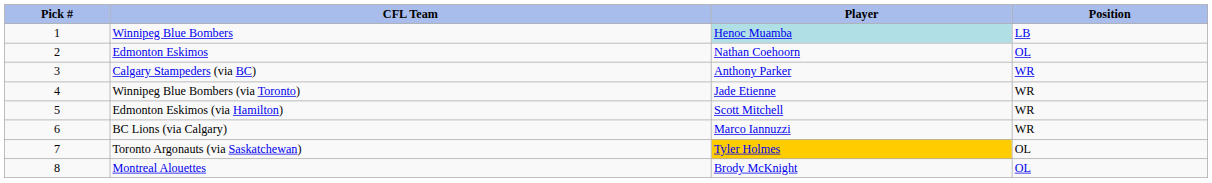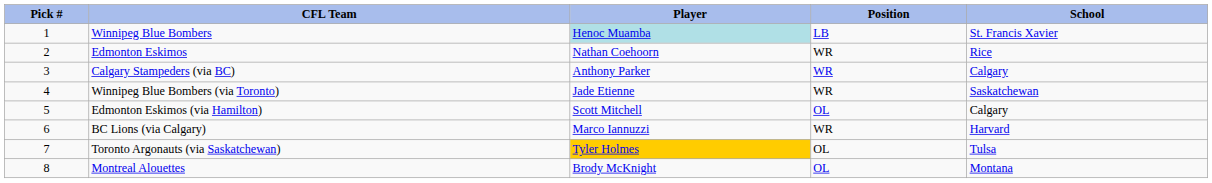 <table class="wikitable" style="width: 100%">
 <tr>
 <th style="background:#A8BDEC;" width=7%>Pick #</th>
 <th width=40% style="background:#A8BDEC;">CFL Team</th>
 <th width=20% style="background:#A8BDEC;">Player</th>
 <th width=13% style="background:#A8BDEC;">Position</th>
+<th width=20% style="background:#A8BDEC;">School</th>
 </tr>
 <tr>
 <td align=center>1</td>
 <td><a href='#'>Winnipeg Blue Bombers</a></td>
 <td bgcolor="B0E0E6"><a href='#'>Henoc Muamba</a></td>
 <td><a href='#'>LB</a></td>
+<td><a href='#'>St. Francis Xavier</a></td>
 </tr>
 <tr>
 <td align=center>2</td>
 <td><a href='#'>Edmonton Eskimos</a></td>
 <td><a href='#'>Nathan Coehoorn</a></td>
-<td><a href='#'>OL</a></td>
+<td>WR</td>
+<td><a href='#'>Rice</a></td>
 </tr>
 <tr>
 <td align=center>3</td>
 <td><a href='#'>Calgary Stampeders</a> (via <a href='#'>BC</a>)</td>
 <td><a href='#'>Anthony Parker</a></td>
 <td><a href='#'>WR</a></td>
+<td><a href='#'>Calgary</a></td>
 </tr>
 <tr>
 <td align=center>4</td>
 <td>Winnipeg Blue Bombers (via <a href='#'>Toronto</a>)</td>
 <td><a href='#'>Jade Etienne</a></td>
 <td>WR</td>
+<td><a href='#'>Saskatchewan</a></td>
 </tr>
 <tr>
 <td align=center>5</td>
 <td>Edmonton Eskimos (via <a href='#'>Hamilton</a>)</td>
 <td><a href='#'>Scott Mitchell</a></td>
-<td>WR</td>
+<td><a href='#'>OL</a></td>
+<td>Calgary</td>
 </tr>
 <tr>
 <td align=center>6</td>
 <td>BC Lions (via Calgary)</td>
 <td><a href='#'>Marco Iannuzzi</a></td>
 <td>WR</td>
+<td><a href='#'>Harvard</a></td>
 </tr>
 <tr>
 <td align=center>7</td>
 <td>Toronto Argonauts (via <a href='#'>Saskatchewan</a>)</td>
 <td bgcolor="FFCC00"><a href='#'>Tyler Holmes</a></td>
 <td>OL</td>
+<td><a href='#'>Tulsa</a></td>
 </tr>
 <tr>
 <td align=center>8</td>
 <td><a href='#'>Montreal Alouettes</a></td>
 <td><a href='#'>Brody McKnight</a></td>
 <td><a href='#'>OL</a></td>
+<td><a href='#'>Montana</a></td>
 </tr>
 </table>
